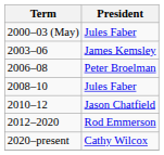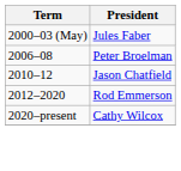 <table class="wikitable">
 <tr>
 <th align="left">Term</th>
 <th align="left">President</th>
 </tr>
 <tr>
 <td align="left">2000–03 (May)</td>
 <td align="centr"><a href='#'>Jules Faber</a></td>
 </tr>
 <tr>
-<td align="left">2003–06</td>
-<td align="centr"><a href='#'>James Kemsley</a></td>
-</tr>
-<tr>
 <td align="left">2006–08</td>
 <td align="centr"><a href='#'>Peter Broelman</a></td>
-</tr>
-<tr>
-<td align="left">2008–10</td>
-<td align="centr"><a href='#'>Jules Faber</a></td>
 </tr>
 <tr>
 <td align="left">2010–12</td>
 <td align="centr"><a href='#'>Jason Chatfield</a></td>
 </tr>
 <tr>
 <td align="left">2012–2020</td>
 <td align="centr"><a href='#'>Rod Emmerson</a></td>
 </tr>
 <tr>
 <td align="left">2020–present</td>
 <td align="centr"><a href='#'>Cathy Wilcox</a></td>
 </tr>
 <tr>
 </tr>
 </table>
